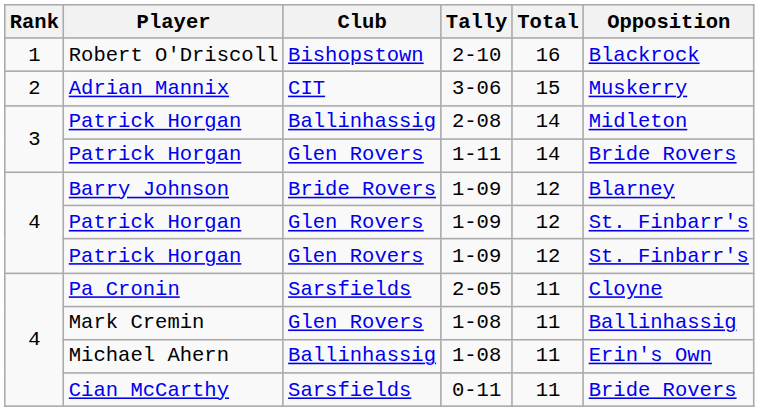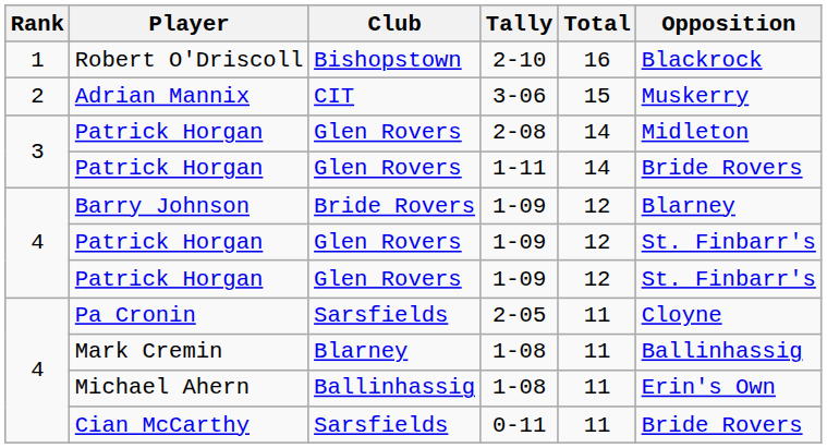 <table class="wikitable">
 <tr>
 <th>Rank</th>
 <th>Player</th>
 <th>Club</th>
 <th>Tally</th>
 <th>Total</th>
 <th>Opposition</th>
 </tr>
 <tr>
 <td rowspan="1" style="text-align:center;">1</td>
 <td>Robert O'Driscoll</td>
 <td><a href='#'>Bishopstown</a></td>
 <td align=center>2-10</td>
 <td align=center>16</td>
 <td><a href='#'>Blackrock</a></td>
 </tr>
 <tr>
 <td rowspan="1" style="text-align:center;">2</td>
 <td><a href='#'>Adrian Mannix</a></td>
 <td><a href='#'>CIT</a></td>
 <td align=center>3-06</td>
 <td align=center>15</td>
 <td><a href='#'>Muskerry</a></td>
 </tr>
 <tr>
 <td rowspan="2" style="text-align:center;">3</td>
 <td><a href='#'>Patrick Horgan</a></td>
-<td><a href='#'>Ballinhassig</a></td>
+<td><a href='#'>Glen Rovers</a></td>
 <td align=center>2-08</td>
 <td align=center>14</td>
 <td><a href='#'>Midleton</a></td>
 </tr>
 <tr>
 <td><a href='#'>Patrick Horgan</a></td>
 <td><a href='#'>Glen Rovers</a></td>
 <td align=center>1-11</td>
 <td align=center>14</td>
 <td><a href='#'>Bride Rovers</a></td>
 </tr>
 <tr>
 <td rowspan="3" style="text-align:center;">4</td>
 <td><a href='#'>Barry Johnson</a></td>
 <td><a href='#'>Bride Rovers</a></td>
 <td align=center>1-09</td>
 <td align=center>12</td>
 <td><a href='#'>Blarney</a></td>
 </tr>
 <tr>
 <td><a href='#'>Patrick Horgan</a></td>
 <td><a href='#'>Glen Rovers</a></td>
 <td align=center>1-09</td>
 <td align=center>12</td>
 <td><a href='#'>St. Finbarr's</a></td>
 </tr>
 <tr>
 <td><a href='#'>Patrick Horgan</a></td>
 <td><a href='#'>Glen Rovers</a></td>
 <td align=center>1-09</td>
 <td align=center>12</td>
 <td><a href='#'>St. Finbarr's</a></td>
 </tr>
 <tr>
 <td rowspan="4" style="text-align:center;">4</td>
 <td><a href='#'>Pa Cronin</a></td>
 <td><a href='#'>Sarsfields</a></td>
 <td align=center>2-05</td>
 <td align=center>11</td>
 <td><a href='#'>Cloyne</a></td>
 </tr>
 <tr>
 <td>Mark Cremin</td>
-<td><a href='#'>Glen Rovers</a></td>
+<td><a href='#'>Blarney</a></td>
 <td align=center>1-08</td>
 <td align=center>11</td>
 <td><a href='#'>Ballinhassig</a></td>
 </tr>
 <tr>
 <td>Michael Ahern</td>
 <td><a href='#'>Ballinhassig</a></td>
 <td align=center>1-08</td>
 <td align=center>11</td>
 <td><a href='#'>Erin's Own</a></td>
 </tr>
 <tr>
 <td><a href='#'>Cian McCarthy</a></td>
 <td><a href='#'>Sarsfields</a></td>
 <td align=center>0-11</td>
 <td align=center>11</td>
 <td><a href='#'>Bride Rovers</a></td>
 </tr>
 </table>
